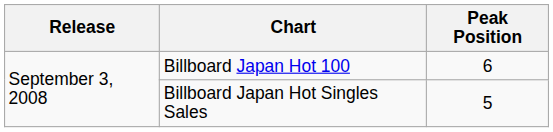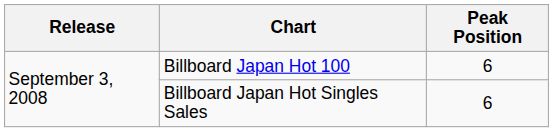 <table class="wikitable" style="width:500px;">
 <tr>
 <th>Release</th>
 <th>Chart</th>
 <th>Peak Position</th>
 </tr>
 <tr>
 <td rowspan="2">September 3, 2008</td>
 <td>Billboard <a href='#'>Japan Hot 100</a></td>
 <td style="text-align:center;">6</td>
 </tr>
 <tr>
 <td>Billboard Japan Hot Singles Sales</td>
-<td style="text-align:center;">5</td>
+<td style="text-align:center;">6</td>
 </tr>
 </table>
